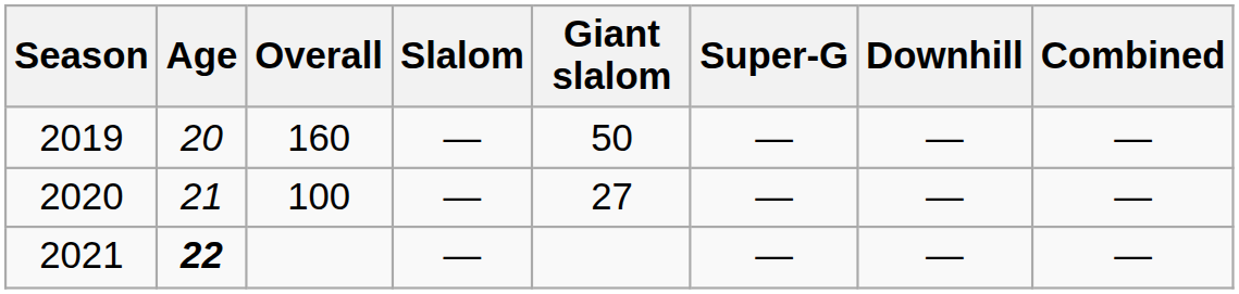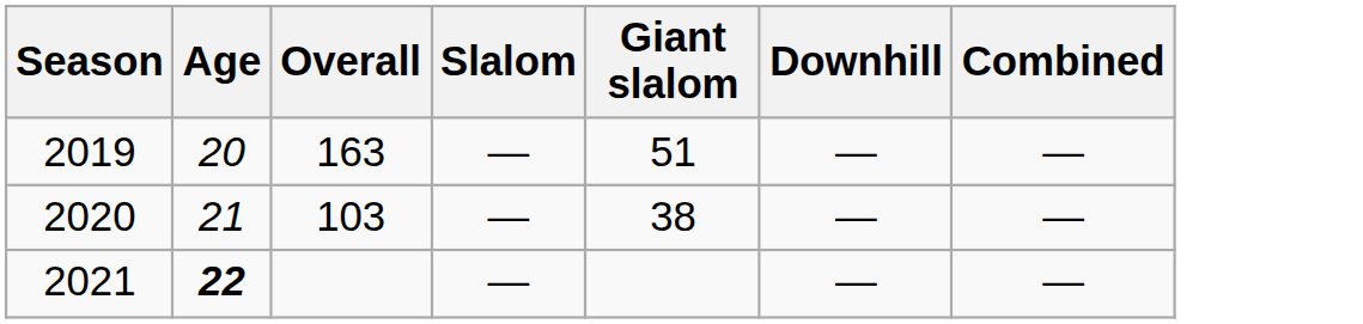 <table class=wikitable style="text-align:center">
 <tr>
 <th>Season</th>
 <th>Age</th>
 <th>Overall</th>
 <th>Slalom</th>
 <th>Giant<br> slalom </th>
-<th>Super-G</th>
 <th>Downhill</th>
 <th>Combined</th>
 </tr>
 <tr>
 <td>2019</td>
 <td><em>20</em></td>
-<td>160</td>
+<td>163</td>
 <td>—</td>
-<td>50</td>
-<td>—</td>
+<td>51</td>
 <td>—</td>
 <td>—</td>
 </tr>
 <tr>
 <td>2020</td>
 <td><em>21</em></td>
-<td>100</td>
+<td>103</td>
 <td>—</td>
-<td>27</td>
-<td>—</td>
+<td>38</td>
 <td>—</td>
 <td>—</td>
 </tr>
 <tr>
 <td>2021</td>
 <td><strong><em>22</em></strong></td>
 <td></td>
 <td>—</td>
 <td></td>
 <td>—</td>
 <td>—</td>
-<td>—</td>
 </tr>
 </table>
